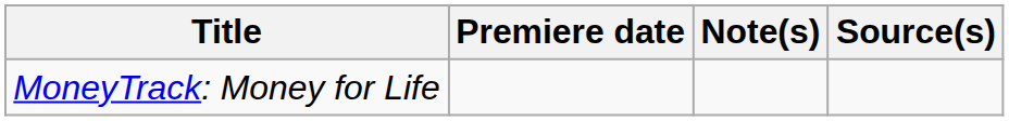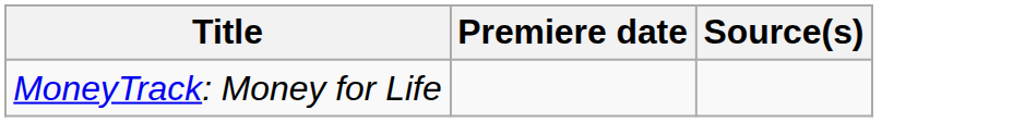 <table class="wikitable sortable">
 <tr>
 <th>Title</th>
 <th>Premiere date</th>
-<th>Note(s)</th>
 <th>Source(s)</th>
 </tr>
 <tr>
 <td><em><a href='#'>MoneyTrack</a>: Money for Life</em></td>
 <td></td>
 <td></td>
-<td></td>
 </tr>
 </table>
